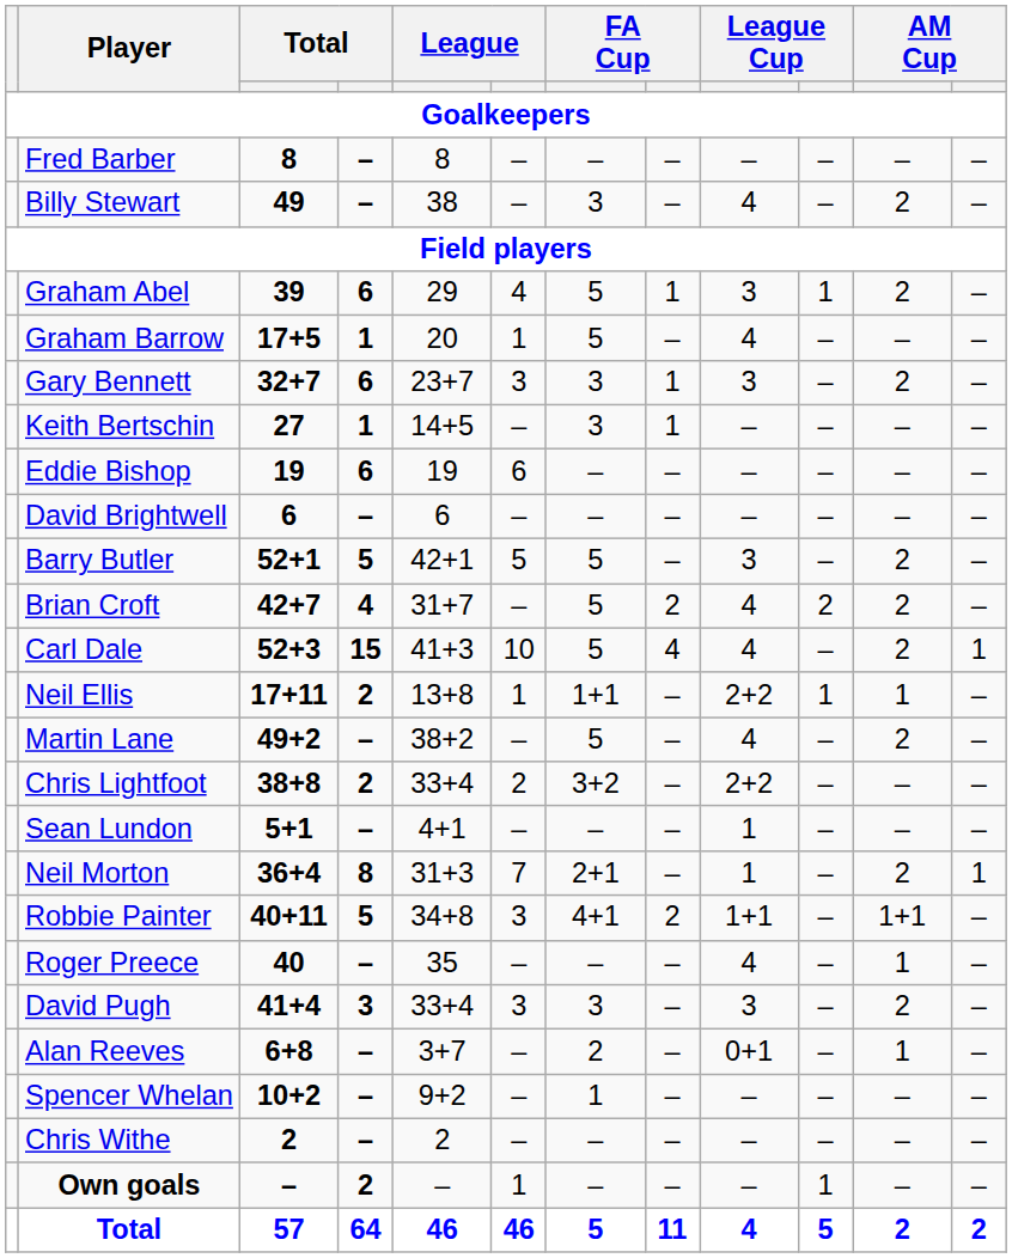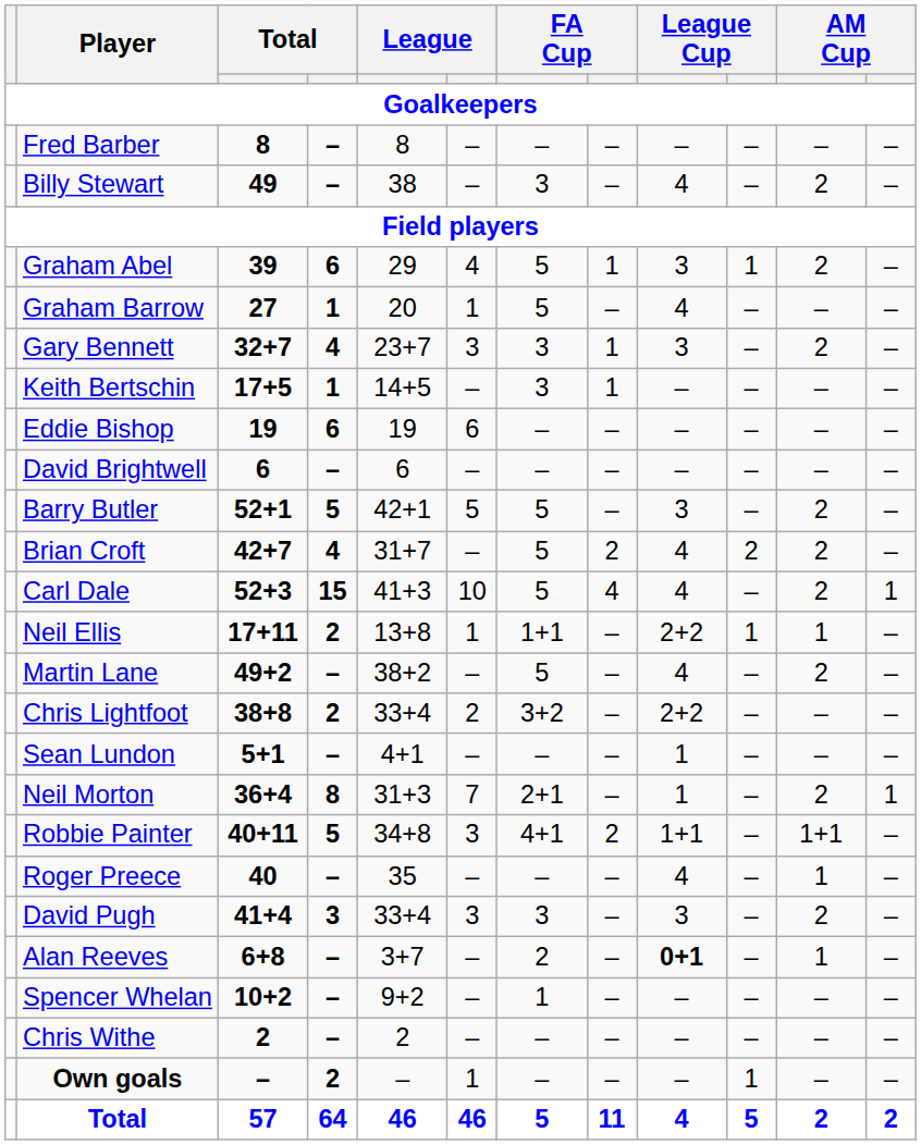 <table class="wikitable"  style="text-align:center;">
 <tr>
 <th rowspan="2" style="font-size:80%;"></th>
 <th rowspan="2">Player</th>
 <th colspan="2">Total</th>
 <th colspan="2"><a href='#'>League</a></th>
 <th colspan="2"><a href='#'>FA<br>Cup</a></th>
 <th colspan="2"><a href='#'>League<br>Cup</a></th>
 <th colspan="2"><a href='#'>AM<br>Cup</a></th>
 </tr>
 <tr>
 <th style="width: 50px; font-size:80%;"></th>
 <th style="width: 25px; font-size:80%;"></th>
 <th style="width: 50px; font-size:80%;"></th>
 <th style="width: 25px; font-size:80%;"></th>
 <th style="width: 50px; font-size:80%;"></th>
 <th style="width: 25px; font-size:80%;"></th>
 <th style="width: 50px; font-size:80%;"></th>
 <th style="width: 25px; font-size:80%;"></th>
 <th style="width: 50px; font-size:80%;"></th>
 <th style="width: 25px; font-size:80%;"></th>
 </tr>
 <tr>
 <td colspan="12" style="background:white; color:blue; text-align:center;"><strong>Goalkeepers</strong></td>
 </tr>
 <tr>
 <td></td>
 <td style="text-align:left;"><a href='#'>Fred Barber</a></td>
 <td><strong>8</strong></td>
 <td><strong>–</strong></td>
 <td>8</td>
 <td>–</td>
 <td>–</td>
 <td>–</td>
 <td>–</td>
 <td>–</td>
 <td>–</td>
 <td>–</td>
 </tr>
 <tr>
 <td></td>
 <td style="text-align:left;"><a href='#'>Billy Stewart</a></td>
 <td><strong>49</strong></td>
 <td><strong>–</strong></td>
 <td>38</td>
 <td>–</td>
 <td>3</td>
 <td>–</td>
 <td>4</td>
 <td>–</td>
 <td>2</td>
 <td>–</td>
 </tr>
 <tr>
 <td colspan="12" style="background:white; color:blue; text-align:center;"><strong>Field players</strong></td>
 </tr>
 <tr>
 <td></td>
 <td style="text-align:left;"><a href='#'>Graham Abel</a></td>
 <td><strong>39</strong></td>
 <td><strong>6</strong></td>
 <td>29</td>
 <td>4</td>
 <td>5</td>
 <td>1</td>
 <td>3</td>
 <td>1</td>
 <td>2</td>
 <td>–</td>
 </tr>
 <tr>
 <td></td>
 <td style="text-align:left;"><a href='#'>Graham Barrow</a></td>
-<td><strong>17+5</strong></td>
+<td><strong>27</strong></td>
 <td><strong>1</strong></td>
 <td>20</td>
 <td>1</td>
 <td>5</td>
 <td>–</td>
 <td>4</td>
 <td>–</td>
 <td>–</td>
 <td>–</td>
 </tr>
 <tr>
 <td></td>
 <td style="text-align:left;"><a href='#'>Gary Bennett</a></td>
 <td><strong>32+7</strong></td>
-<td><strong>6</strong></td>
+<td><strong>4</strong></td>
 <td>23+7</td>
 <td>3</td>
 <td>3</td>
 <td>1</td>
 <td>3</td>
 <td>–</td>
 <td>2</td>
 <td>–</td>
 </tr>
 <tr>
 <td></td>
 <td style="text-align:left;"><a href='#'>Keith Bertschin</a></td>
-<td><strong>27</strong></td>
+<td><strong>17+5</strong></td>
 <td><strong>1</strong></td>
 <td>14+5</td>
 <td>–</td>
 <td>3</td>
 <td>1</td>
 <td>–</td>
 <td>–</td>
 <td>–</td>
 <td>–</td>
 </tr>
 <tr>
 <td></td>
 <td style="text-align:left;"><a href='#'>Eddie Bishop</a></td>
 <td><strong>19</strong></td>
 <td><strong>6</strong></td>
 <td>19</td>
 <td>6</td>
 <td>–</td>
 <td>–</td>
 <td>–</td>
 <td>–</td>
 <td>–</td>
 <td>–</td>
 </tr>
 <tr>
 <td></td>
 <td style="text-align:left;"><a href='#'>David Brightwell</a></td>
 <td><strong>6</strong></td>
 <td><strong>–</strong></td>
 <td>6</td>
 <td>–</td>
 <td>–</td>
 <td>–</td>
 <td>–</td>
 <td>–</td>
 <td>–</td>
 <td>–</td>
 </tr>
 <tr>
 <td></td>
 <td style="text-align:left;"><a href='#'>Barry Butler</a></td>
 <td><strong>52+1</strong></td>
 <td><strong>5</strong></td>
 <td>42+1</td>
 <td>5</td>
 <td>5</td>
 <td>–</td>
 <td>3</td>
 <td>–</td>
 <td>2</td>
 <td>–</td>
 </tr>
 <tr>
 <td></td>
 <td style="text-align:left;"><a href='#'>Brian Croft</a></td>
 <td><strong>42+7</strong></td>
 <td><strong>4</strong></td>
 <td>31+7</td>
 <td>–</td>
 <td>5</td>
 <td>2</td>
 <td>4</td>
 <td>2</td>
 <td>2</td>
 <td>–</td>
 </tr>
 <tr>
 <td></td>
 <td style="text-align:left;"><a href='#'>Carl Dale</a></td>
 <td><strong>52+3</strong></td>
 <td><strong>15</strong></td>
 <td>41+3</td>
 <td>10</td>
 <td>5</td>
 <td>4</td>
 <td>4</td>
 <td>–</td>
 <td>2</td>
 <td>1</td>
 </tr>
 <tr>
 <td></td>
 <td style="text-align:left;"><a href='#'>Neil Ellis</a></td>
 <td><strong>17+11</strong></td>
 <td><strong>2</strong></td>
 <td>13+8</td>
 <td>1</td>
 <td>1+1</td>
 <td>–</td>
 <td>2+2</td>
 <td>1</td>
 <td>1</td>
 <td>–</td>
 </tr>
 <tr>
 <td></td>
 <td style="text-align:left;"><a href='#'>Martin Lane</a></td>
 <td><strong>49+2</strong></td>
 <td><strong>–</strong></td>
 <td>38+2</td>
 <td>–</td>
 <td>5</td>
 <td>–</td>
 <td>4</td>
 <td>–</td>
 <td>2</td>
 <td>–</td>
 </tr>
 <tr>
 <td></td>
 <td style="text-align:left;"><a href='#'>Chris Lightfoot</a></td>
 <td><strong>38+8</strong></td>
 <td><strong>2</strong></td>
 <td>33+4</td>
 <td>2</td>
 <td>3+2</td>
 <td>–</td>
 <td>2+2</td>
 <td>–</td>
 <td>–</td>
 <td>–</td>
 </tr>
 <tr>
 <td></td>
 <td style="text-align:left;"><a href='#'>Sean Lundon</a></td>
 <td><strong>5+1</strong></td>
 <td><strong>–</strong></td>
 <td>4+1</td>
 <td>–</td>
 <td>–</td>
 <td>–</td>
 <td>1</td>
 <td>–</td>
 <td>–</td>
 <td>–</td>
 </tr>
 <tr>
 <td></td>
 <td style="text-align:left;"><a href='#'>Neil Morton</a></td>
 <td><strong>36+4</strong></td>
 <td><strong>8</strong></td>
 <td>31+3</td>
 <td>7</td>
 <td>2+1</td>
 <td>–</td>
 <td>1</td>
 <td>–</td>
 <td>2</td>
 <td>1</td>
 </tr>
 <tr>
 <td></td>
 <td style="text-align:left;"><a href='#'>Robbie Painter</a></td>
 <td><strong>40+11</strong></td>
 <td><strong>5</strong></td>
 <td>34+8</td>
 <td>3</td>
 <td>4+1</td>
 <td>2</td>
 <td>1+1</td>
 <td>–</td>
 <td>1+1</td>
 <td>–</td>
 </tr>
 <tr>
 <td></td>
 <td style="text-align:left;"><a href='#'>Roger Preece</a></td>
 <td><strong>40</strong></td>
 <td><strong>–</strong></td>
 <td>35</td>
 <td>–</td>
 <td>–</td>
 <td>–</td>
 <td>4</td>
 <td>–</td>
 <td>1</td>
 <td>–</td>
 </tr>
 <tr>
 <td></td>
 <td style="text-align:left;"><a href='#'>David Pugh</a></td>
 <td><strong>41+4</strong></td>
 <td><strong>3</strong></td>
 <td>33+4</td>
 <td>3</td>
 <td>3</td>
 <td>–</td>
 <td>3</td>
 <td>–</td>
 <td>2</td>
 <td>–</td>
 </tr>
 <tr>
 <td></td>
 <td style="text-align:left;"><a href='#'>Alan Reeves</a></td>
 <td><strong>6+8</strong></td>
 <td><strong>–</strong></td>
 <td>3+7</td>
 <td>–</td>
 <td>2</td>
 <td>–</td>
-<td>0+1</td>
+<td><strong>0+1</strong></td>
 <td>–</td>
 <td>1</td>
 <td>–</td>
 </tr>
 <tr>
 <td></td>
 <td style="text-align:left;"><a href='#'>Spencer Whelan</a></td>
 <td><strong>10+2</strong></td>
 <td><strong>–</strong></td>
 <td>9+2</td>
 <td>–</td>
 <td>1</td>
 <td>–</td>
 <td>–</td>
 <td>–</td>
 <td>–</td>
 <td>–</td>
 </tr>
 <tr>
 <td></td>
 <td style="text-align:left;"><a href='#'>Chris Withe</a></td>
 <td><strong>2</strong></td>
 <td><strong>–</strong></td>
 <td>2</td>
 <td>–</td>
 <td>–</td>
 <td>–</td>
 <td>–</td>
 <td>–</td>
 <td>–</td>
 <td>–</td>
 </tr>
 <tr>
 <td></td>
 <td><strong>Own goals</strong></td>
 <td><strong>–</strong></td>
 <td><strong>2</strong></td>
 <td>–</td>
 <td>1</td>
 <td>–</td>
 <td>–</td>
 <td>–</td>
 <td>1</td>
 <td>–</td>
 <td>–</td>
 </tr>
 <tr style="background:white; color:blue; text-align:center;">
 <td></td>
 <td><strong>Total</strong></td>
 <td><strong>57</strong></td>
 <td><strong>64</strong></td>
 <td><strong>46</strong></td>
 <td><strong>46</strong></td>
 <td><strong>5</strong></td>
 <td><strong>11</strong></td>
 <td><strong>4</strong></td>
 <td><strong>5</strong></td>
 <td><strong>2</strong></td>
 <td><strong>2</strong></td>
 </tr>
 </table>
